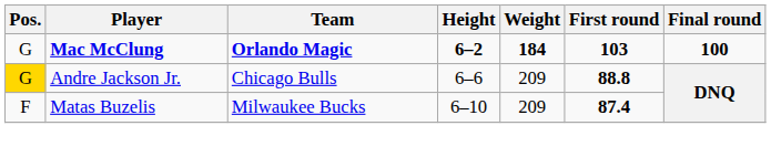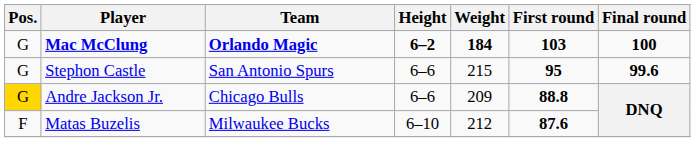 <table class="wikitable">
 <tr>
 <th>Pos.</th>
 <th style="width:150px;">Player</th>
 <th width=175>Team</th>
 <th>Height</th>
 <th>Weight</th>
 <th>First round</th>
 <th>Final round</th>
 </tr>
 <tr>
 <td style="text-align:center">G</td>
 <td><strong><a href='#'>Mac McClung</a></strong></td>
 <td><strong><a href='#'>Orlando Magic</a></strong></td>
 <td align=center><strong>6–2</strong></td>
 <td align=center><strong>184</strong></td>
 <td align=center><strong>103</strong> </td>
 <td style="text-align:center;"><strong>100</strong> </td>
 </tr>
 <tr>
+<td style="text-align:center">G</td>
+<td><a href='#'>Stephon Castle</a></td>
+<td><a href='#'>San Antonio Spurs</a></td>
+<td align=center>6–6</td>
+<td align=center>215</td>
+<td align=center><strong>95</strong> </td>
+<td style="text-align:center;"><strong>99.6</strong> </td>
+</tr>
+<tr>
 <td style="background: gold; text-align:center">G</td>
 <td><a href='#'>Andre Jackson Jr.</a></td>
 <td><a href='#'>Chicago Bulls</a></td>
 <td align=center>6–6</td>
 <td align=center>209</td>
 <td align=center><strong>88.8</strong> </td>
 <th rowspan="2" style="text-align:center;">DNQ</th>
 </tr>
 <tr>
 <td style="text-align:center">F</td>
 <td><a href='#'>Matas Buzelis</a></td>
 <td><a href='#'>Milwaukee Bucks</a></td>
 <td align=center>6–10</td>
-<td align=center>209</td>
-<td align=center><strong>87.4</strong> </td>
+<td align=center>212</td>
+<td align=center><strong>87.6</strong> </td>
 </tr>
 <tr>
 </tr>
 </table>
